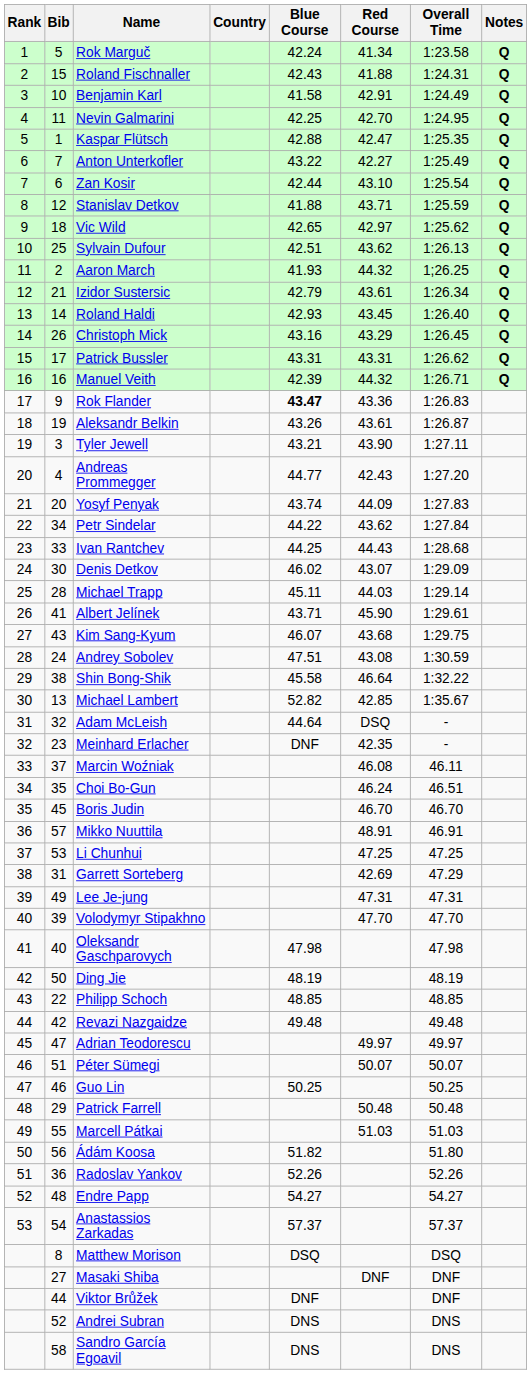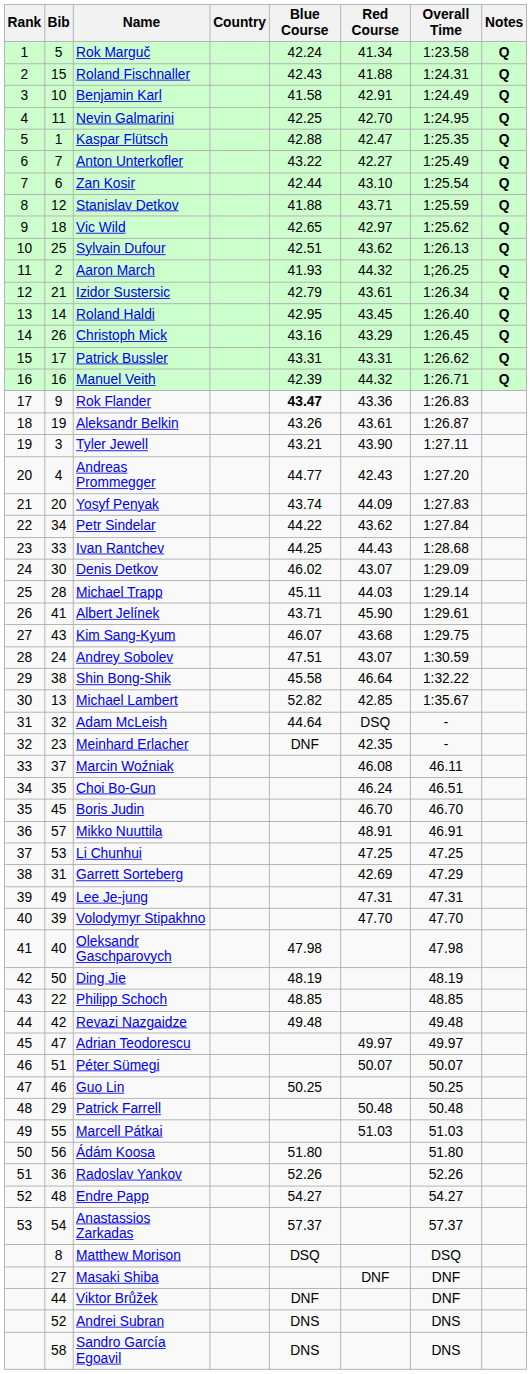 <table class="wikitable sortable" style="text-align:center">
 <tr>
 <th>Rank</th>
 <th>Bib</th>
 <th>Name</th>
 <th>Country</th>
 <th>Blue Course</th>
 <th>Red Course</th>
 <th>Overall Time</th>
 <th>Notes</th>
 </tr>
 <tr bgcolor="#ccffcc">
 <td>1</td>
 <td>5</td>
 <td align=left><a href='#'>Rok Marguč</a></td>
 <td align=left></td>
 <td>42.24</td>
 <td>41.34</td>
 <td>1:23.58</td>
 <td><strong>Q</strong></td>
 </tr>
 <tr bgcolor="#ccffcc">
 <td>2</td>
 <td>15</td>
 <td align=left><a href='#'>Roland Fischnaller</a></td>
 <td align=left></td>
 <td>42.43</td>
 <td>41.88</td>
 <td>1:24.31</td>
 <td><strong>Q</strong></td>
 </tr>
 <tr bgcolor="#ccffcc">
 <td>3</td>
 <td>10</td>
 <td align=left><a href='#'>Benjamin Karl</a></td>
 <td align=left></td>
 <td>41.58</td>
 <td>42.91</td>
 <td>1:24.49</td>
 <td><strong>Q</strong></td>
 </tr>
 <tr bgcolor="#ccffcc">
 <td>4</td>
 <td>11</td>
 <td align=left><a href='#'>Nevin Galmarini</a></td>
 <td align=left></td>
 <td>42.25</td>
 <td>42.70</td>
 <td>1:24.95</td>
 <td><strong>Q</strong></td>
 </tr>
 <tr bgcolor="#ccffcc">
 <td>5</td>
 <td>1</td>
 <td align=left><a href='#'>Kaspar Flütsch</a></td>
 <td align=left></td>
 <td>42.88</td>
 <td>42.47</td>
 <td>1:25.35</td>
 <td><strong>Q</strong></td>
 </tr>
 <tr bgcolor="#ccffcc">
 <td>6</td>
 <td>7</td>
 <td align=left><a href='#'>Anton Unterkofler</a></td>
 <td align=left></td>
 <td>43.22</td>
 <td>42.27</td>
 <td>1:25.49</td>
 <td><strong>Q</strong></td>
 </tr>
 <tr bgcolor="#ccffcc">
 <td>7</td>
 <td>6</td>
 <td align=left><a href='#'>Zan Kosir</a></td>
 <td align=left></td>
 <td>42.44</td>
 <td>43.10</td>
 <td>1:25.54</td>
 <td><strong>Q</strong></td>
 </tr>
 <tr bgcolor="#ccffcc">
 <td>8</td>
 <td>12</td>
 <td align=left><a href='#'>Stanislav Detkov</a></td>
 <td align=left></td>
 <td>41.88</td>
 <td>43.71</td>
 <td>1:25.59</td>
 <td><strong>Q</strong></td>
 </tr>
 <tr bgcolor="#ccffcc">
 <td>9</td>
 <td>18</td>
 <td align=left><a href='#'>Vic Wild</a></td>
 <td align=left></td>
 <td>42.65</td>
 <td>42.97</td>
 <td>1:25.62</td>
 <td><strong>Q</strong></td>
 </tr>
 <tr bgcolor="#ccffcc">
 <td>10</td>
 <td>25</td>
 <td align=left><a href='#'>Sylvain Dufour</a></td>
 <td align=left></td>
 <td>42.51</td>
 <td>43.62</td>
 <td>1:26.13</td>
 <td><strong>Q</strong></td>
 </tr>
 <tr bgcolor="#ccffcc">
 <td>11</td>
 <td>2</td>
 <td align=left><a href='#'>Aaron March</a></td>
 <td align=left></td>
 <td>41.93</td>
 <td>44.32</td>
 <td>1;26.25</td>
 <td><strong>Q</strong></td>
 </tr>
 <tr bgcolor="#ccffcc">
 <td>12</td>
 <td>21</td>
 <td align=left><a href='#'>Izidor Sustersic</a></td>
 <td align=left></td>
 <td>42.79</td>
 <td>43.61</td>
 <td>1:26.34</td>
 <td><strong>Q</strong></td>
 </tr>
 <tr bgcolor="#ccffcc">
 <td>13</td>
 <td>14</td>
 <td align=left><a href='#'>Roland Haldi</a></td>
 <td align=left></td>
-<td>42.93</td>
+<td>42.95</td>
 <td>43.45</td>
 <td>1:26.40</td>
 <td><strong>Q</strong></td>
 </tr>
 <tr bgcolor="#ccffcc">
 <td>14</td>
 <td>26</td>
 <td align=left><a href='#'>Christoph Mick</a></td>
 <td align=left></td>
 <td>43.16</td>
 <td>43.29</td>
 <td>1:26.45</td>
 <td><strong>Q</strong></td>
 </tr>
 <tr bgcolor="#ccffcc">
 <td>15</td>
 <td>17</td>
 <td align=left><a href='#'>Patrick Bussler</a></td>
 <td align=left></td>
 <td>43.31</td>
 <td>43.31</td>
 <td>1:26.62</td>
 <td><strong>Q</strong></td>
 </tr>
 <tr bgcolor="#ccffcc">
 <td>16</td>
 <td>16</td>
 <td align=left><a href='#'>Manuel Veith</a></td>
 <td align=left></td>
 <td>42.39</td>
 <td>44.32</td>
 <td>1:26.71</td>
 <td><strong>Q</strong></td>
 </tr>
 <tr>
 <td>17</td>
 <td>9</td>
 <td align=left><a href='#'>Rok Flander</a></td>
 <td align=left></td>
 <td><strong>43.47</strong></td>
 <td>43.36</td>
 <td>1:26.83</td>
 <td></td>
 </tr>
 <tr>
 <td>18</td>
 <td>19</td>
 <td align=left><a href='#'>Aleksandr Belkin</a></td>
 <td align=left></td>
 <td>43.26</td>
 <td>43.61</td>
 <td>1:26.87</td>
 <td></td>
 </tr>
 <tr>
 <td>19</td>
 <td>3</td>
 <td align=left><a href='#'>Tyler Jewell</a></td>
 <td align=left></td>
 <td>43.21</td>
 <td>43.90</td>
 <td>1:27.11</td>
 <td></td>
 </tr>
 <tr>
 <td>20</td>
 <td>4</td>
 <td align=left><a href='#'>Andreas Prommegger</a></td>
 <td align=left></td>
 <td>44.77</td>
 <td>42.43</td>
 <td>1:27.20</td>
 <td></td>
 </tr>
 <tr>
 <td>21</td>
 <td>20</td>
 <td align=left><a href='#'>Yosyf Penyak</a></td>
 <td align=left></td>
 <td>43.74</td>
 <td>44.09</td>
 <td>1:27.83</td>
 <td></td>
 </tr>
 <tr>
 <td>22</td>
 <td>34</td>
 <td align=left><a href='#'>Petr Sindelar</a></td>
 <td align=left></td>
 <td>44.22</td>
 <td>43.62</td>
 <td>1:27.84</td>
 <td></td>
 </tr>
 <tr>
 <td>23</td>
 <td>33</td>
 <td align=left><a href='#'>Ivan Rantchev</a></td>
 <td align=left></td>
 <td>44.25</td>
 <td>44.43</td>
 <td>1:28.68</td>
 <td></td>
 </tr>
 <tr>
 <td>24</td>
 <td>30</td>
 <td align=left><a href='#'>Denis Detkov</a></td>
 <td align=left></td>
 <td>46.02</td>
 <td>43.07</td>
 <td>1:29.09</td>
 <td></td>
 </tr>
 <tr>
 <td>25</td>
 <td>28</td>
 <td align=left><a href='#'>Michael Trapp</a></td>
 <td align=left></td>
 <td>45.11</td>
 <td>44.03</td>
 <td>1:29.14</td>
 <td></td>
 </tr>
 <tr>
 <td>26</td>
 <td>41</td>
 <td align=left><a href='#'>Albert Jelínek</a></td>
 <td align=left></td>
 <td>43.71</td>
 <td>45.90</td>
 <td>1:29.61</td>
 <td></td>
 </tr>
 <tr>
 <td>27</td>
 <td>43</td>
 <td align=left><a href='#'>Kim Sang-Kyum</a></td>
 <td align=left></td>
 <td>46.07</td>
 <td>43.68</td>
 <td>1:29.75</td>
 <td></td>
 </tr>
 <tr>
 <td>28</td>
 <td>24</td>
 <td align=left><a href='#'>Andrey Sobolev</a></td>
 <td align=left></td>
 <td>47.51</td>
-<td>43.08</td>
+<td>43.07</td>
 <td>1:30.59</td>
 <td></td>
 </tr>
 <tr>
 <td>29</td>
 <td>38</td>
 <td align=left><a href='#'>Shin Bong-Shik</a></td>
 <td align=left></td>
 <td>45.58</td>
 <td>46.64</td>
 <td>1:32.22</td>
 <td></td>
 </tr>
 <tr>
 <td>30</td>
 <td>13</td>
 <td align=left><a href='#'>Michael Lambert</a></td>
 <td align=left></td>
 <td>52.82</td>
 <td>42.85</td>
 <td>1:35.67</td>
 <td></td>
 </tr>
 <tr>
 <td>31</td>
 <td>32</td>
 <td align=left><a href='#'>Adam McLeish</a></td>
 <td align=left></td>
 <td>44.64</td>
 <td>DSQ</td>
 <td>-</td>
 <td></td>
 </tr>
 <tr>
 <td>32</td>
 <td>23</td>
 <td align=left><a href='#'>Meinhard Erlacher</a></td>
 <td align=left></td>
 <td>DNF</td>
 <td>42.35</td>
 <td>-</td>
 <td></td>
 </tr>
 <tr>
 <td>33</td>
 <td>37</td>
 <td align=left><a href='#'>Marcin Woźniak</a></td>
 <td align=left></td>
 <td></td>
 <td>46.08</td>
 <td>46.11</td>
 <td></td>
 </tr>
 <tr>
 <td>34</td>
 <td>35</td>
 <td align=left><a href='#'>Choi Bo-Gun</a></td>
 <td align=left></td>
 <td></td>
 <td>46.24</td>
 <td>46.51</td>
 <td></td>
 </tr>
 <tr>
 <td>35</td>
 <td>45</td>
 <td align=left><a href='#'>Boris Judin</a></td>
 <td align=left></td>
 <td></td>
 <td>46.70</td>
 <td>46.70</td>
 <td></td>
 </tr>
 <tr>
 <td>36</td>
 <td>57</td>
 <td align=left><a href='#'>Mikko Nuuttila</a></td>
 <td align=left></td>
 <td></td>
 <td>48.91</td>
 <td>46.91</td>
 <td></td>
 </tr>
 <tr>
 <td>37</td>
 <td>53</td>
 <td align=left><a href='#'>Li Chunhui</a></td>
 <td align=left></td>
 <td></td>
 <td>47.25</td>
 <td>47.25</td>
 <td></td>
 </tr>
 <tr>
 <td>38</td>
 <td>31</td>
 <td align=left><a href='#'>Garrett Sorteberg</a></td>
 <td align=left></td>
 <td></td>
 <td>42.69</td>
 <td>47.29</td>
 <td></td>
 </tr>
 <tr>
 <td>39</td>
 <td>49</td>
 <td align=left><a href='#'>Lee Je-jung</a></td>
 <td align=left></td>
 <td></td>
 <td>47.31</td>
 <td>47.31</td>
 <td></td>
 </tr>
 <tr>
 <td>40</td>
 <td>39</td>
 <td align=left><a href='#'>Volodymyr Stipakhno</a></td>
 <td align=left></td>
 <td></td>
 <td>47.70</td>
 <td>47.70</td>
 <td></td>
 </tr>
 <tr>
 <td>41</td>
 <td>40</td>
 <td align=left><a href='#'>Oleksandr Gaschparovych</a></td>
 <td align=left></td>
 <td>47.98</td>
 <td></td>
 <td>47.98</td>
 <td></td>
 </tr>
 <tr>
 <td>42</td>
 <td>50</td>
 <td align=left><a href='#'>Ding Jie</a></td>
 <td align=left></td>
 <td>48.19</td>
 <td></td>
 <td>48.19</td>
 <td></td>
 </tr>
 <tr>
 <td>43</td>
 <td>22</td>
 <td align=left><a href='#'>Philipp Schoch</a></td>
 <td align=left></td>
 <td>48.85</td>
 <td></td>
 <td>48.85</td>
 <td></td>
 </tr>
 <tr>
 <td>44</td>
 <td>42</td>
 <td align=left><a href='#'>Revazi Nazgaidze</a></td>
 <td align=left></td>
 <td>49.48</td>
 <td></td>
 <td>49.48</td>
 <td></td>
 </tr>
 <tr>
 <td>45</td>
 <td>47</td>
 <td align=left><a href='#'>Adrian Teodorescu</a></td>
 <td align=left></td>
 <td></td>
 <td>49.97</td>
 <td>49.97</td>
 <td></td>
 </tr>
 <tr>
 <td>46</td>
 <td>51</td>
 <td align=left><a href='#'>Péter Sümegi</a></td>
 <td align=left></td>
 <td></td>
 <td>50.07</td>
 <td>50.07</td>
 <td></td>
 </tr>
 <tr>
 <td>47</td>
 <td>46</td>
 <td align=left><a href='#'>Guo Lin</a></td>
 <td align=left></td>
 <td>50.25</td>
 <td></td>
 <td>50.25</td>
 <td></td>
 </tr>
 <tr>
 <td>48</td>
 <td>29</td>
 <td align=left><a href='#'>Patrick Farrell</a></td>
 <td align=left></td>
 <td></td>
 <td>50.48</td>
 <td>50.48</td>
 <td></td>
 </tr>
 <tr>
 <td>49</td>
 <td>55</td>
 <td align=left><a href='#'>Marcell Pátkai</a></td>
 <td align=left></td>
 <td></td>
 <td>51.03</td>
 <td>51.03</td>
 <td></td>
 </tr>
 <tr>
 <td>50</td>
 <td>56</td>
 <td align=left><a href='#'>Ádám Koosa</a></td>
 <td align=left></td>
-<td>51.82</td>
+<td>51.80</td>
 <td></td>
 <td>51.80</td>
 <td></td>
 </tr>
 <tr>
 <td>51</td>
 <td>36</td>
 <td align=left><a href='#'>Radoslav Yankov</a></td>
 <td align=left></td>
 <td>52.26</td>
 <td></td>
 <td>52.26</td>
 <td></td>
 </tr>
 <tr>
 <td>52</td>
 <td>48</td>
 <td align=left><a href='#'>Endre Papp</a></td>
 <td align=left></td>
 <td>54.27</td>
 <td></td>
 <td>54.27</td>
 <td></td>
 </tr>
 <tr>
 <td>53</td>
 <td>54</td>
 <td align=left><a href='#'>Anastassios Zarkadas</a></td>
 <td align=left></td>
 <td>57.37</td>
 <td></td>
 <td>57.37</td>
 <td></td>
 </tr>
 <tr>
 <td></td>
 <td>8</td>
 <td align=left><a href='#'>Matthew Morison</a></td>
 <td align=left></td>
 <td>DSQ</td>
 <td></td>
 <td>DSQ</td>
 <td></td>
 </tr>
 <tr>
 <td></td>
 <td>27</td>
 <td align=left><a href='#'>Masaki Shiba</a></td>
 <td align=left></td>
 <td></td>
 <td>DNF</td>
 <td>DNF</td>
 <td></td>
 </tr>
 <tr>
 <td></td>
 <td>44</td>
 <td align=left><a href='#'>Viktor Brůžek</a></td>
 <td align=left></td>
 <td>DNF</td>
 <td></td>
 <td>DNF</td>
 <td></td>
 </tr>
 <tr>
 <td></td>
 <td>52</td>
 <td align=left><a href='#'>Andrei Subran</a></td>
 <td align=left></td>
 <td>DNS</td>
 <td></td>
 <td>DNS</td>
 <td></td>
 </tr>
 <tr>
 <td></td>
 <td>58</td>
 <td align=left><a href='#'>Sandro García Egoavil</a></td>
 <td align=left></td>
 <td>DNS</td>
 <td></td>
 <td>DNS</td>
 <td></td>
 </tr>
 </table>
